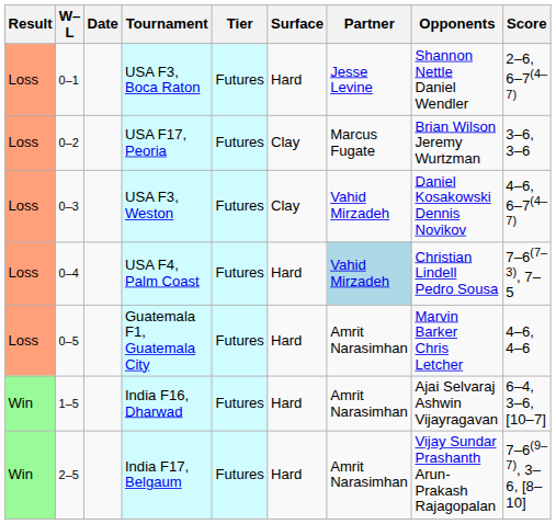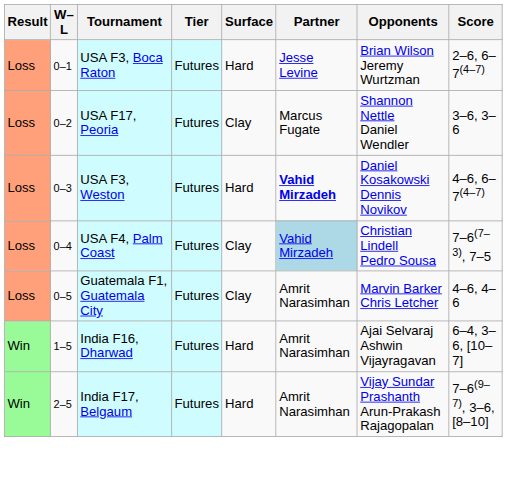 <table class="sortable wikitable">
 <tr>
 <th>Result</th>
 <th class="unsortable">W–L</th>
-<th>Date</th>
 <th>Tournament</th>
 <th>Tier</th>
 <th>Surface</th>
 <th>Partner</th>
 <th>Opponents</th>
 <th class="unsortable">Score</th>
 </tr>
 <tr>
 <td style="background:#ffa07a;">Loss</td>
 <td><small>0–1</small></td>
-<td></td>
 <td style="background:#cffcff;">USA F3, <a href='#'>Boca Raton</a></td>
 <td style="background:#cffcff;">Futures</td>
 <td>Hard</td>
 <td> <a href='#'>Jesse Levine</a></td>
-<td> <a href='#'>Shannon Nettle</a> <br>  Daniel Wendler</td>
+<td> <a href='#'>Brian Wilson</a> <br>  Jeremy Wurtzman</td>
 <td>2–6, 6–7<sup>(4–7)</sup></td>
 </tr>
 <tr>
 <td style="background:#ffa07a;">Loss</td>
 <td><small>0–2</small></td>
-<td></td>
 <td style="background:#cffcff;">USA F17, <a href='#'>Peoria</a></td>
 <td style="background:#cffcff;">Futures</td>
 <td>Clay</td>
 <td> Marcus Fugate</td>
-<td> <a href='#'>Brian Wilson</a> <br>  Jeremy Wurtzman</td>
+<td> <a href='#'>Shannon Nettle</a> <br>  Daniel Wendler</td>
 <td>3–6, 3–6</td>
 </tr>
 <tr>
 <td style="background:#ffa07a;">Loss</td>
 <td><small>0–3</small></td>
-<td></td>
 <td style="background:#cffcff;">USA F3, <a href='#'>Weston</a></td>
 <td style="background:#cffcff;">Futures</td>
-<td>Clay</td>
-<td> <a href='#'>Vahid Mirzadeh</a></td>
+<td>Hard</td>
+<td><strong> <a href='#'>Vahid Mirzadeh</a></strong></td>
 <td> <a href='#'>Daniel Kosakowski</a> <br>  <a href='#'>Dennis Novikov</a></td>
 <td>4–6, 6–7<sup>(4–7)</sup></td>
 </tr>
 <tr>
 <td style="background:#ffa07a;">Loss</td>
 <td><small>0–4</small></td>
-<td></td>
 <td style="background:#cffcff;">USA F4, <a href='#'>Palm Coast</a></td>
 <td style="background:#cffcff;">Futures</td>
-<td>Hard</td>
+<td>Clay</td>
 <td style="background: lightblue;"> <a href='#'>Vahid Mirzadeh</a></td>
 <td> <a href='#'>Christian Lindell</a> <br>  <a href='#'>Pedro Sousa</a></td>
 <td>7–6<sup>(7–3)</sup>, 7–5</td>
 </tr>
 <tr>
 <td style="background:#ffa07a;">Loss</td>
 <td><small>0–5</small></td>
-<td></td>
 <td style="background:#cffcff;">Guatemala F1, <a href='#'>Guatemala City</a></td>
 <td style="background:#cffcff;">Futures</td>
-<td>Hard</td>
+<td>Clay</td>
 <td> Amrit Narasimhan</td>
 <td> <a href='#'>Marvin Barker</a> <br>  <a href='#'>Chris Letcher</a></td>
 <td>4–6, 4–6</td>
 </tr>
 <tr>
 <td style="background:#98fb98;">Win</td>
 <td><small>1–5</small></td>
-<td></td>
 <td style="background:#cffcff;">India F16, <a href='#'>Dharwad</a></td>
 <td style="background:#cffcff;">Futures</td>
 <td>Hard</td>
 <td> Amrit Narasimhan</td>
 <td> Ajai Selvaraj <br>  Ashwin Vijayragavan</td>
 <td>6–4, 3–6, [10–7]</td>
 </tr>
 <tr>
 <td style="background:#98fb98;">Win</td>
 <td><small>2–5</small></td>
-<td></td>
 <td style="background:#cffcff;">India F17, <a href='#'>Belgaum</a></td>
 <td style="background:#cffcff;">Futures</td>
 <td>Hard</td>
 <td> Amrit Narasimhan</td>
 <td> <a href='#'>Vijay Sundar Prashanth</a> <br>  Arun-Prakash Rajagopalan</td>
 <td>7–6<sup>(9–7)</sup>, 3–6, [8–10]</td>
 </tr>
 </table>
